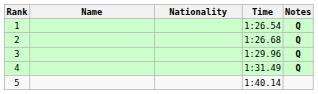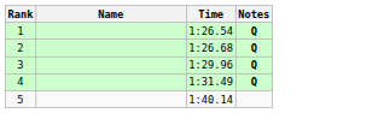 <table class="wikitable sortable" style="text-align:center">
 <tr>
 <th>Rank</th>
 <th style="width:180px">Name</th>
-<th style="width:125px">Nationality</th>
 <th>Time</th>
 <th>Notes</th>
 </tr>
 <tr style="background:#cfc;">
 <td>1</td>
-<td style="text-align:left;"></td>
 <td style="text-align:left;"></td>
 <td>1:26.54</td>
 <td><strong>Q</strong></td>
 </tr>
 <tr style="background:#cfc;">
 <td>2</td>
 <td style="text-align:left;"></td>
-<td style="text-align:left;"></td>
 <td>1:26.68</td>
 <td><strong>Q</strong></td>
 </tr>
 <tr style="background:#cfc;">
 <td>3</td>
-<td style="text-align:left;"></td>
 <td style="text-align:left;"></td>
 <td>1:29.96</td>
 <td><strong>Q</strong></td>
 </tr>
 <tr style="background:#cfc;">
 <td>4</td>
 <td style="text-align:left;"></td>
-<td style="text-align:left;"></td>
 <td>1:31.49</td>
 <td><strong>Q</strong></td>
 </tr>
 <tr>
 <td>5</td>
 <td style="text-align:left;"></td>
-<td style="text-align:left;"></td>
 <td>1:40.14</td>
 <td></td>
 </tr>
 </table>
